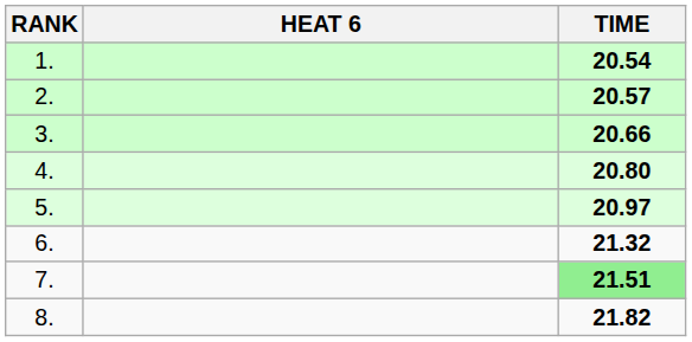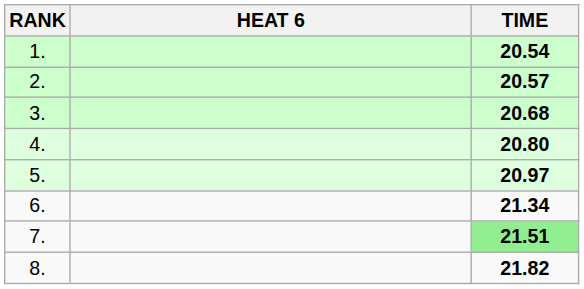 <table class="wikitable" style="border-collapse: collapse; font-size: 90%;">
 <tr>
 <th>RANK</th>
 <th style="width: 20em">HEAT 6</th>
 <th style="width: 5em">TIME</th>
 </tr>
 <tr style="background:#ccffcc;">
 <td align="center">1.</td>
 <td></td>
 <td align="center"><strong>20.54</strong></td>
 </tr>
 <tr style="background:#ccffcc;">
 <td align="center">2.</td>
 <td></td>
 <td align="center"><strong>20.57</strong></td>
 </tr>
 <tr style="background:#ccffcc;">
 <td align="center">3.</td>
 <td></td>
-<td align="center"><strong>20.66</strong></td>
+<td align="center"><strong>20.68</strong></td>
 </tr>
 <tr style="background:#ddffdd;">
 <td align="center">4.</td>
 <td></td>
 <td align="center"><strong>20.80</strong></td>
 </tr>
 <tr style="background:#ddffdd;">
 <td align="center">5.</td>
 <td></td>
 <td align="center"><strong>20.97</strong></td>
 </tr>
 <tr>
 <td align="center">6.</td>
 <td></td>
-<td align="center"><strong>21.32</strong></td>
+<td align="center"><strong>21.34</strong></td>
 </tr>
 <tr>
 <td align="center">7.</td>
 <td></td>
 <td align="center" style="background: lightgreen;"><strong>21.51</strong></td>
 </tr>
 <tr>
 <td align="center">8.</td>
 <td></td>
 <td align="center"><strong>21.82</strong></td>
 </tr>
 </table>
